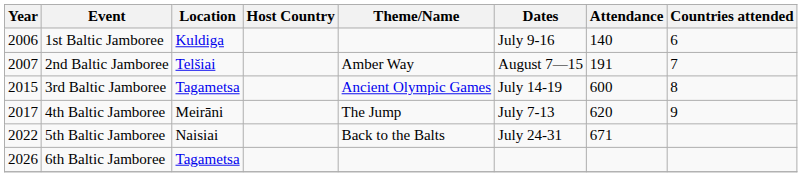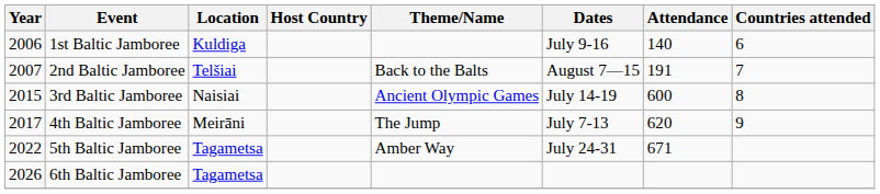 <table class="wikitable sortable">
 <tr>
 <th>Year</th>
 <th>Event</th>
 <th>Location</th>
 <th>Host Country</th>
 <th>Theme/Name</th>
 <th>Dates</th>
 <th>Attendance</th>
 <th>Countries attended</th>
 </tr>
 <tr>
 <td>2006</td>
 <td>1st Baltic Jamboree</td>
 <td><a href='#'>Kuldiga</a></td>
 <td></td>
 <td></td>
 <td>July 9-16</td>
 <td>140</td>
 <td>6</td>
 </tr>
 <tr>
 <td>2007</td>
 <td>2nd Baltic Jamboree</td>
 <td><a href='#'>Telšiai</a></td>
 <td></td>
-<td>Amber Way</td>
+<td>Back to the Balts</td>
 <td>August 7—15</td>
 <td>191</td>
 <td>7</td>
 </tr>
 <tr>
 <td>2015</td>
 <td>3rd Baltic Jamboree</td>
-<td><a href='#'>Tagametsa</a></td>
+<td>Naisiai</td>
 <td></td>
 <td><a href='#'>Ancient Olympic Games</a></td>
 <td>July 14-19</td>
 <td>600</td>
 <td>8</td>
 </tr>
 <tr>
 <td>2017</td>
 <td>4th Baltic Jamboree</td>
 <td>Meirāni</td>
 <td></td>
 <td>The Jump</td>
 <td>July 7-13</td>
 <td>620</td>
 <td>9</td>
 </tr>
 <tr>
 <td>2022</td>
 <td>5th Baltic Jamboree</td>
-<td>Naisiai</td>
+<td><a href='#'>Tagametsa</a></td>
 <td></td>
-<td>Back to the Balts</td>
+<td>Amber Way</td>
 <td>July 24-31</td>
 <td>671</td>
 <td></td>
 </tr>
 <tr>
 <td>2026</td>
 <td>6th Baltic Jamboree</td>
 <td><a href='#'>Tagametsa</a></td>
 <td></td>
 <td></td>
 <td></td>
 <td></td>
 <td></td>
 </tr>
 <tr>
 </tr>
 </table>
